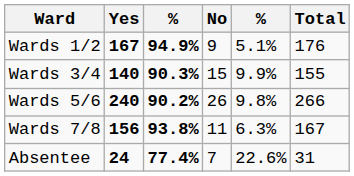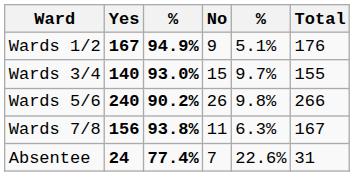 <table class="wikitable sortable">
 <tr>
 <th>Ward</th>
 <th data-sort-type="number">Yes</th>
 <th data-sort-type="number">%</th>
 <th data-sort-type="number">No</th>
 <th data-sort-type="number">%</th>
 <th data-sort-type="number">Total</th>
 </tr>
 <tr>
 <td>Wards 1/2</td>
 <td><strong>167</strong></td>
 <td><strong>94.9%</strong></td>
 <td>9</td>
 <td>5.1%</td>
 <td>176</td>
 </tr>
 <tr>
 <td>Wards 3/4</td>
 <td><strong>140</strong></td>
-<td><strong>90.3%</strong></td>
+<td><strong>93.0%</strong></td>
 <td>15</td>
-<td>9.9%</td>
+<td>9.7%</td>
 <td>155</td>
 </tr>
 <tr>
 <td>Wards 5/6</td>
 <td><strong>240</strong></td>
 <td><strong>90.2%</strong></td>
 <td>26</td>
 <td>9.8%</td>
 <td>266</td>
 </tr>
 <tr>
 <td>Wards 7/8</td>
 <td><strong>156</strong></td>
 <td><strong>93.8%</strong></td>
 <td>11</td>
 <td>6.3%</td>
 <td>167</td>
 </tr>
 <tr>
 <td>Absentee</td>
 <td><strong>24</strong></td>
 <td><strong>77.4%</strong></td>
 <td>7</td>
 <td>22.6%</td>
 <td>31</td>
 </tr>
 </table>
